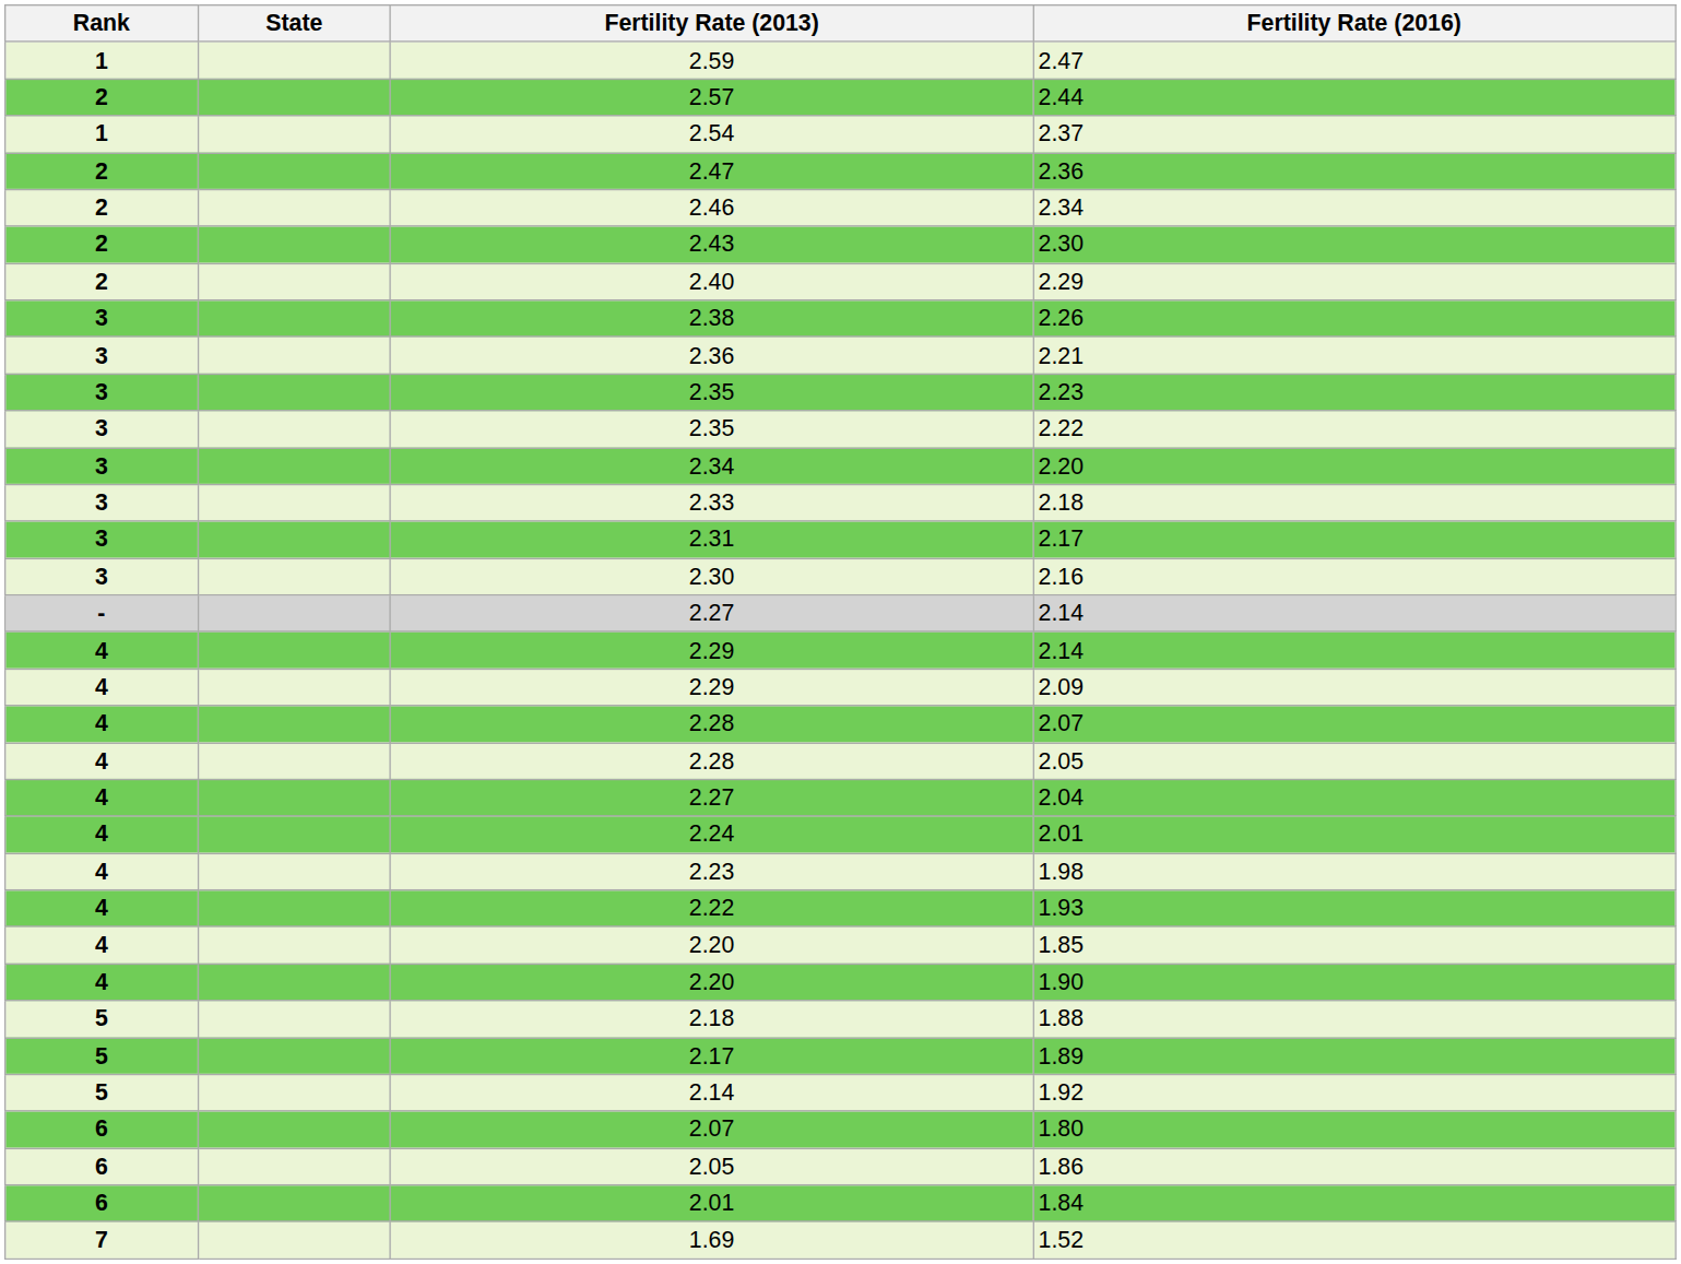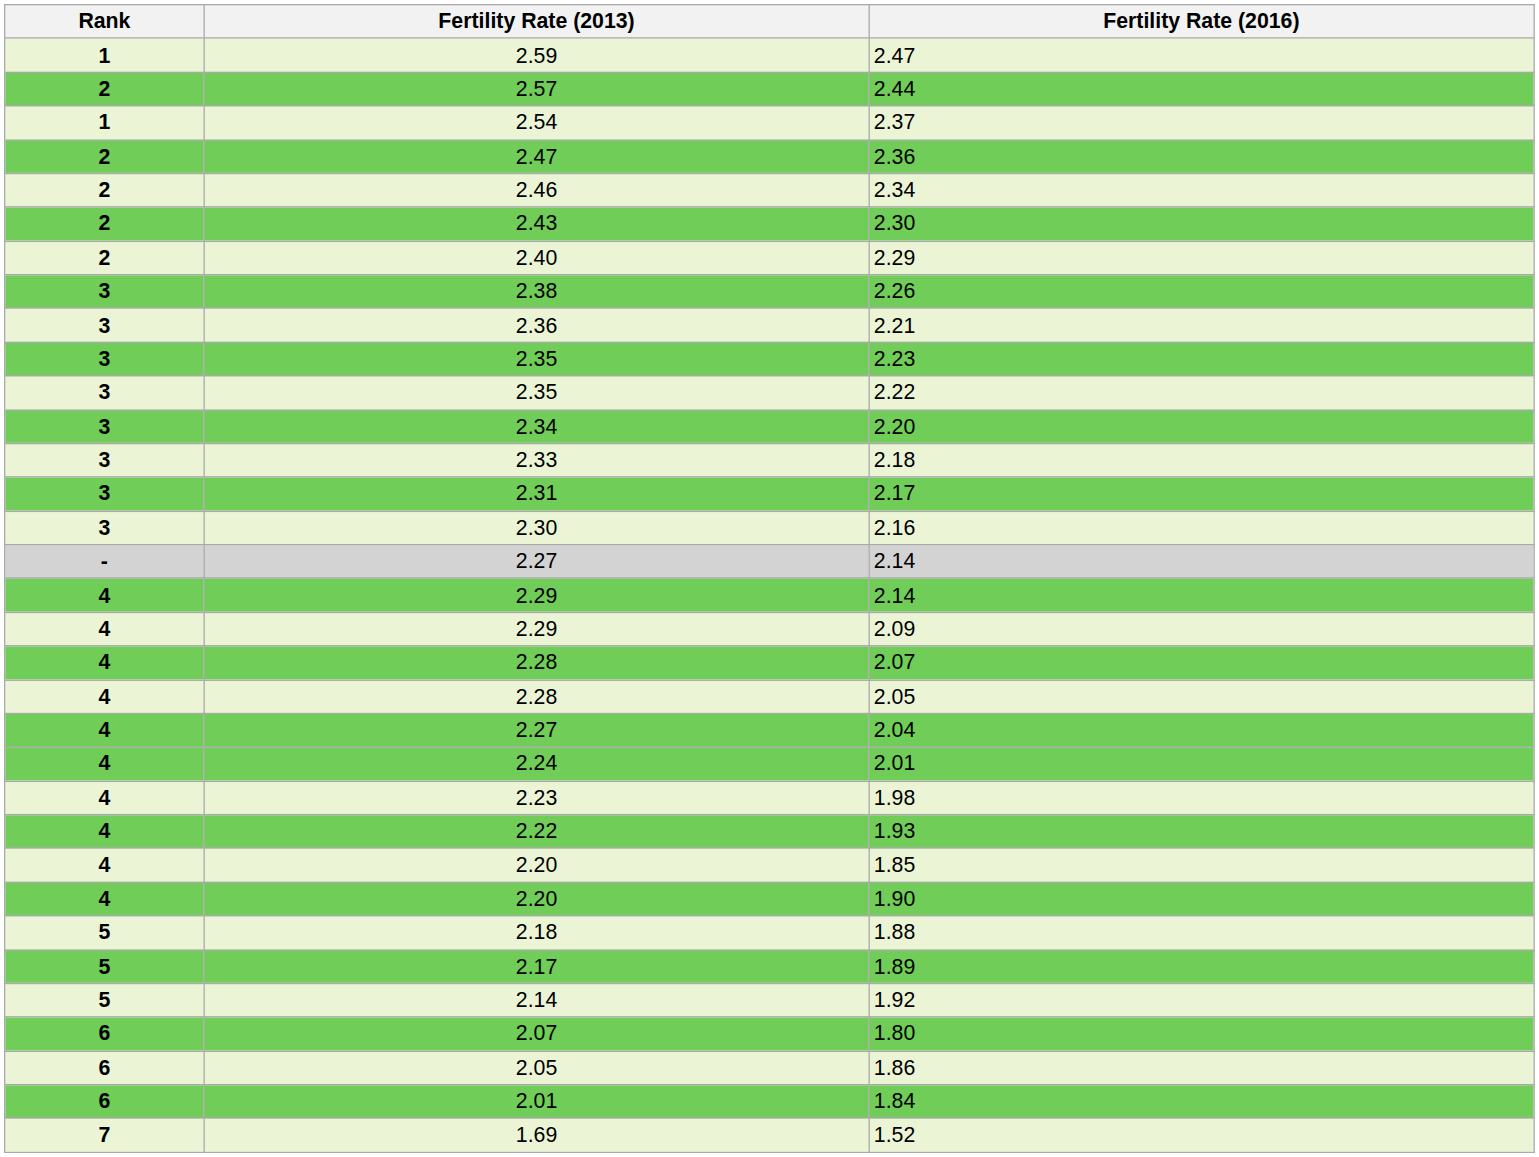 <table class="wikitable sortable" style="width:58%;">
 <tr>
 <th><strong>Rank</strong></th>
-<th><strong>State</strong></th>
 <th><strong>Fertility Rate (2013)</strong> </th>
 <th><strong>Fertility Rate (2016)</strong></th>
 </tr>
 <tr bgcolor="#EBF5D6">
 <td align="center"><strong>1</strong></td>
-<td align="left"></td>
 <td align="center">2.59</td>
 <td>2.47</td>
 </tr>
 <tr bgcolor="#70cd57">
 <td align="center"><strong>2</strong></td>
-<td align="left"></td>
 <td align="center">2.57</td>
 <td>2.44</td>
 </tr>
 <tr bgcolor="#EBF5D6">
 <td align="center"><strong>1</strong></td>
-<td align="left"></td>
 <td align="center">2.54</td>
 <td>2.37</td>
 </tr>
 <tr bgcolor="#70cd57">
 <td align="center"><strong>2</strong></td>
-<td align="left"></td>
 <td align="center">2.47</td>
 <td>2.36</td>
 </tr>
 <tr bgcolor="#EBF5D6">
 <td align="center"><strong>2</strong></td>
-<td align="left"></td>
 <td align="center">2.46</td>
 <td>2.34</td>
 </tr>
 <tr bgcolor="#70cd57">
 <td align="center"><strong>2</strong></td>
-<td align="left"></td>
 <td align="center">2.43</td>
 <td>2.30</td>
 </tr>
 <tr bgcolor="#EBF5D6">
 <td align="center"><strong>2</strong></td>
-<td align="left"></td>
 <td align="center">2.40</td>
 <td>2.29</td>
 </tr>
 <tr bgcolor="#70cd57">
 <td align="center"><strong>3</strong></td>
-<td align="left"></td>
 <td align="center">2.38</td>
 <td>2.26</td>
 </tr>
 <tr bgcolor="#EBF5D6">
 <td align="center"><strong>3</strong></td>
-<td align="left"></td>
 <td align="center">2.36</td>
 <td>2.21</td>
 </tr>
 <tr bgcolor="#70cd57">
 <td align="center"><strong>3</strong></td>
-<td align="left"></td>
 <td align="center">2.35</td>
 <td>2.23</td>
 </tr>
 <tr bgcolor="#EBF5D6">
 <td align="center"><strong>3</strong></td>
-<td align="left"></td>
 <td align="center">2.35</td>
 <td>2.22</td>
 </tr>
 <tr bgcolor="#70cd57">
 <td align="center"><strong>3</strong></td>
-<td align="left"></td>
 <td align="center">2.34</td>
 <td>2.20</td>
 </tr>
 <tr bgcolor="#EBF5D6">
 <td align="center"><strong>3</strong></td>
-<td align="left"></td>
 <td align="center">2.33</td>
 <td>2.18</td>
 </tr>
 <tr bgcolor="#70cd57">
 <td align="center"><strong>3</strong></td>
-<td align="left"></td>
 <td align="center">2.31</td>
 <td>2.17</td>
 </tr>
 <tr bgcolor="#EBF5D6">
 <td align="center"><strong>3</strong></td>
-<td align="left"></td>
 <td align="center">2.30</td>
 <td>2.16</td>
 </tr>
 <tr bgcolor="lightgrey">
 <td align="center"><strong>-</strong></td>
-<td align="left"></td>
 <td align="center">2.27</td>
 <td>2.14</td>
 </tr>
 <tr bgcolor="#70cd57">
 <td align="center"><strong>4</strong></td>
-<td align="left"></td>
 <td align="center">2.29</td>
 <td>2.14</td>
 </tr>
 <tr bgcolor="#EBF5D6">
 <td align="center"><strong>4</strong></td>
-<td align="left"></td>
 <td align="center">2.29</td>
 <td>2.09</td>
 </tr>
 <tr bgcolor="#70cd57">
 <td align="center"><strong>4</strong></td>
-<td align="left"></td>
 <td align="center">2.28</td>
 <td>2.07</td>
 </tr>
 <tr bgcolor="#EBF5D6">
 <td align="center"><strong>4</strong></td>
-<td align="left"></td>
 <td align="center">2.28</td>
 <td>2.05</td>
 </tr>
 <tr bgcolor="#70cd57">
 <td align="center"><strong>4</strong></td>
-<td align="left"></td>
 <td align="center">2.27</td>
 <td>2.04</td>
 </tr>
 <tr bgcolor="#70cd57">
 <td align="center"><strong>4</strong></td>
-<td align="left"></td>
 <td align="center">2.24</td>
 <td>2.01</td>
 </tr>
 <tr bgcolor="#EBF5D6">
 <td align="center"><strong>4</strong></td>
-<td align="left"></td>
 <td align="center">2.23</td>
 <td>1.98</td>
 </tr>
 <tr bgcolor="#70cd57">
 <td align="center"><strong>4</strong></td>
-<td align="left"></td>
 <td align="center">2.22</td>
 <td>1.93</td>
 </tr>
 <tr bgcolor="#EBF5D6">
 <td align="center"><strong>4</strong></td>
-<td align="left"></td>
 <td align="center">2.20</td>
 <td>1.85</td>
 </tr>
 <tr bgcolor="#70cd57">
 <td align="center"><strong>4</strong></td>
-<td align="left"></td>
 <td align="center">2.20</td>
 <td>1.90</td>
 </tr>
 <tr bgcolor="#EBF5D6">
 <td align="center"><strong>5</strong></td>
-<td align="left"></td>
 <td align="center">2.18</td>
 <td>1.88</td>
 </tr>
 <tr bgcolor="#70cd57">
 <td align="center"><strong>5</strong></td>
-<td align="left"></td>
 <td align="center">2.17</td>
 <td>1.89</td>
 </tr>
 <tr bgcolor="#EBF5D6">
 <td align="center"><strong>5</strong></td>
-<td align="left"></td>
 <td align="center">2.14</td>
 <td>1.92</td>
 </tr>
 <tr bgcolor="#70cd57">
 <td align="center"><strong>6</strong></td>
-<td align="left"></td>
 <td align="center">2.07</td>
 <td>1.80</td>
 </tr>
 <tr bgcolor="#EBF5D6">
 <td align="center"><strong>6</strong></td>
-<td align="left"></td>
 <td align="center">2.05</td>
 <td>1.86</td>
 </tr>
 <tr bgcolor="#70cd57">
 <td align="center"><strong>6</strong></td>
-<td align="left"></td>
 <td align="center">2.01</td>
 <td>1.84</td>
 </tr>
 <tr bgcolor="#EBF5D6">
 <td align="center"><strong>7</strong></td>
-<td align="left"></td>
 <td align="center">1.69</td>
 <td>1.52</td>
 </tr>
 </table>
